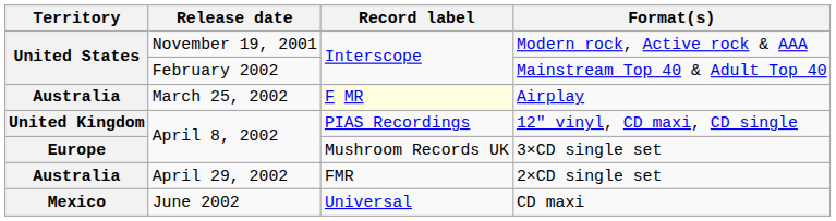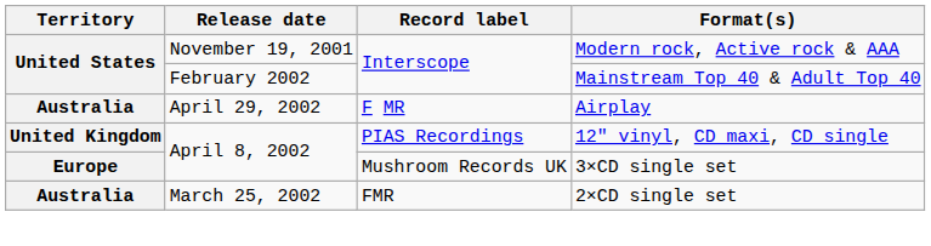 <table class="wikitable plainrowheaders">
 <tr>
 <th scope="col">Territory</th>
 <th scope="col">Release date</th>
 <th scope="col">Record label</th>
 <th scope="col">Format(s)</th>
 </tr>
 <tr>
 <th scope="row" rowspan="2">United States</th>
 <td>November 19, 2001</td>
 <td rowspan="2"><a href='#'>Interscope</a></td>
 <td><a href='#'>Modern rock</a>, <a href='#'>Active rock</a> & <a href='#'>AAA</a></td>
 </tr>
 <tr>
 <td>February 2002</td>
 <td><a href='#'>Mainstream Top 40</a> & <a href='#'>Adult Top 40</a></td>
 </tr>
 <tr>
 <th scope="row">Australia</th>
-<td>March 25, 2002</td>
-<td style="background: lightyellow;"><a href='#'>F</a> <a href='#'>MR</a></td>
+<td>April 29, 2002</td>
+<td><a href='#'>F</a> <a href='#'>MR</a></td>
 <td><a href='#'>Airplay</a></td>
 </tr>
 <tr>
 <th scope="row">United Kingdom</th>
 <td rowspan="2">April 8, 2002</td>
 <td><a href='#'>PIAS Recordings</a></td>
 <td><a href='#'>12" vinyl</a>, <a href='#'>CD maxi</a>, <a href='#'>CD single</a></td>
 </tr>
 <tr>
 <th scope="row">Europe</th>
 <td>Mushroom Records UK</td>
 <td>3×CD single set</td>
 </tr>
 <tr>
 <th scope="row">Australia</th>
-<td>April 29, 2002</td>
+<td>March 25, 2002</td>
 <td>FMR</td>
 <td>2×CD single set</td>
 </tr>
-<tr>
-<th scope="row">Mexico</th>
-<td>June 2002</td>
-<td><a href='#'>Universal</a></td>
-<td>CD maxi</td>
-</tr>
 </table>
